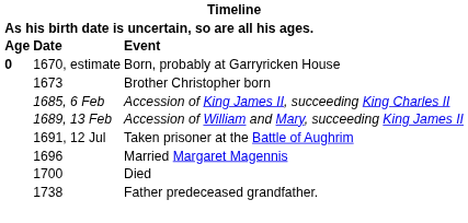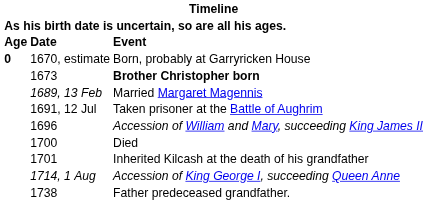 <table>
 <tr>
 <th colspan=3>Timeline</th>
 </tr>
 <tr>
 <td colspan=3><strong>As his birth date is uncertain, so are all his ages.</strong></td>
 </tr>
 <tr>
 <th align="left">Age</th>
 <th align="left">Date</th>
 <th align="left">Event</th>
 </tr>
 <tr>
 <td><strong>0</strong></td>
 <td>1670, estimate</td>
 <td>Born, probably at Garryricken House</td>
 </tr>
 <tr>
 <td></td>
 <td>1673</td>
-<td>Brother Christopher born</td>
-</tr>
-<tr>
-<td></td>
-<td><em>1685, 6 Feb</em></td>
-<td><em>Accession of <a href='#'>King James II</a>, succeeding <a href='#'>King Charles II</a></em></td>
+<td><strong>Brother Christopher born</strong></td>
 </tr>
 <tr>
 <td></td>
 <td><em>1689, 13 Feb</em></td>
-<td><em>Accession of <a href='#'>William</a> and <a href='#'>Mary</a>, succeeding <a href='#'>King James II</a></em></td>
+<td>Married <a href='#'>Margaret Magennis</a></td>
 </tr>
 <tr>
 <td></td>
 <td>1691, 12 Jul</td>
 <td>Taken prisoner at the <a href='#'>Battle of Aughrim</a></td>
 </tr>
 <tr>
 <td></td>
 <td>1696</td>
-<td>Married <a href='#'>Margaret Magennis</a></td>
+<td><em>Accession of <a href='#'>William</a> and <a href='#'>Mary</a>, succeeding <a href='#'>King James II</a></em></td>
 </tr>
 <tr>
 <td></td>
 <td>1700</td>
 <td>Died</td>
 </tr>
 <tr>
 <td></td>
+<td>1701</td>
+<td>Inherited Kilcash at the death of his grandfather</td>
+</tr>
+<tr>
+<td></td>
+<td><em>1714, 1 Aug</em></td>
+<td><em>Accession of <a href='#'>King George I</a>, succeeding <a href='#'> Queen Anne</a></em></td>
+</tr>
+<tr>
+<td></td>
 <td>1738</td>
 <td>Father predeceased grandfather.</td>
 </tr>
 </table>
